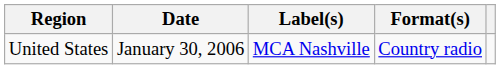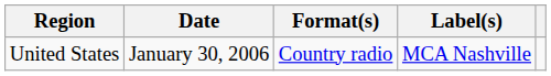 <table class="wikitable">
 <tr>
 <th>Region</th>
 <th>Date</th>
+<th>Format(s)</th>
 <th>Label(s)</th>
-<th>Format(s)</th>
 <th></th>
 </tr>
 <tr>
 <td>United States</td>
 <td>January 30, 2006</td>
+<td><a href='#'>Country radio</a></td>
 <td><a href='#'>MCA Nashville</a></td>
-<td><a href='#'>Country radio</a></td>
 <td></td>
 </tr>
 </table>
